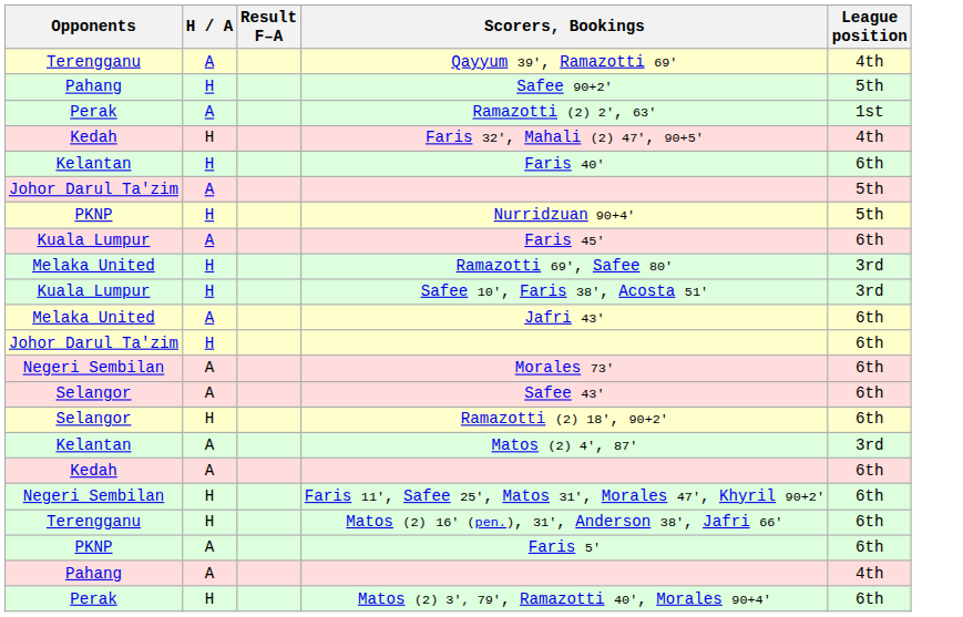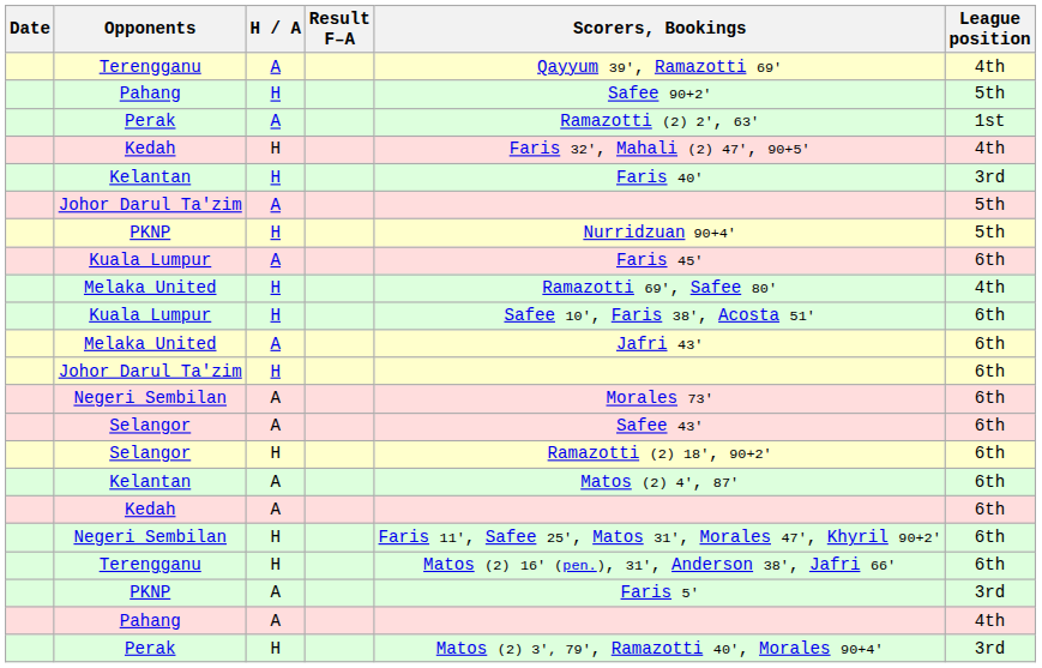 <table class="wikitable" style="text-align:center">
 <tr>
+<th>Date</th>
 <th>Opponents</th>
 <th>H / A</th>
 <th>Result<br>F–A</th>
 <th>Scorers, Bookings</th>
 <th>League<br>position</th>
 </tr>
 <tr bgcolor=#ffffcc>
+<td></td>
 <td><a href='#'>Terengganu</a></td>
 <td><a href='#'>A</a></td>
 <td></td>
 <td><a href='#'>Qayyum</a> <small>39'</small>, <a href='#'>Ramazotti</a> <small>69'</small></td>
 <td>4th</td>
 </tr>
 <tr bgcolor="#ddffdd">
+<td></td>
 <td><a href='#'>Pahang</a></td>
 <td><a href='#'>H</a></td>
 <td></td>
 <td><a href='#'>Safee</a> <small>90+2'</small></td>
 <td>5th</td>
 </tr>
 <tr bgcolor="#ddffdd">
+<td></td>
 <td><a href='#'>Perak</a></td>
 <td><a href='#'>A</a></td>
 <td></td>
 <td><a href='#'>Ramazotti</a> <small>(2) 2'</small>, <small>63'</small></td>
 <td>1st</td>
 </tr>
 <tr bgcolor=#ffdddd>
+<td></td>
 <td><a href='#'>Kedah</a></td>
 <td>H</td>
 <td></td>
 <td><a href='#'>Faris</a> <small>32'</small>, <a href='#'>Mahali</a> <small>(2) 47'</small>, <small>90+5'</small></td>
 <td>4th</td>
 </tr>
 <tr bgcolor="#ddffdd">
+<td></td>
 <td><a href='#'>Kelantan</a></td>
 <td><a href='#'>H</a></td>
 <td></td>
 <td><a href='#'>Faris</a> <small>40'</small></td>
-<td>6th</td>
+<td>3rd</td>
 </tr>
 <tr bgcolor="#ffdddd">
+<td></td>
 <td><a href='#'>Johor Darul Ta'zim</a></td>
 <td><a href='#'>A</a></td>
 <td></td>
 <td></td>
 <td>5th</td>
 </tr>
 <tr bgcolor="#ffffcc">
+<td></td>
 <td><a href='#'>PKNP</a></td>
 <td><a href='#'>H</a></td>
 <td></td>
 <td><a href='#'>Nurridzuan</a><small> 90+4'</small></td>
 <td>5th</td>
 </tr>
 <tr bgcolor="#ffdddd">
+<td></td>
 <td><a href='#'>Kuala Lumpur</a></td>
 <td><a href='#'>A</a></td>
 <td></td>
 <td><a href='#'>Faris</a> <small>45'</small></td>
 <td>6th</td>
 </tr>
 <tr bgcolor="#ddffdd">
+<td></td>
 <td><a href='#'>Melaka United</a></td>
 <td><a href='#'>H</a></td>
 <td></td>
 <td><a href='#'>Ramazotti</a> <small>69'</small>, <a href='#'>Safee</a> <small>80'</small></td>
-<td>3rd</td>
+<td>4th</td>
 </tr>
 <tr bgcolor="#ddffdd">
+<td></td>
 <td><a href='#'>Kuala Lumpur</a></td>
 <td><a href='#'>H</a></td>
 <td></td>
 <td><a href='#'>Safee</a> <small>10'</small>, <a href='#'>Faris</a> <small> 38'</small>, <a href='#'>Acosta</a> <small> 51'</small></td>
-<td>3rd</td>
+<td>6th</td>
 </tr>
 <tr bgcolor=#ffffcc>
+<td></td>
 <td><a href='#'>Melaka United</a></td>
 <td><a href='#'>A</a></td>
 <td></td>
 <td><a href='#'>Jafri</a> <small>43'</small></td>
 <td>6th</td>
 </tr>
 <tr bgcolor=#ffffcc>
+<td></td>
 <td><a href='#'>Johor Darul Ta'zim</a></td>
 <td><a href='#'>H</a></td>
 <td></td>
 <td></td>
 <td>6th</td>
 </tr>
 <tr bgcolor=#ffdddd>
+<td></td>
 <td><a href='#'>Negeri Sembilan</a></td>
 <td>A</td>
 <td></td>
 <td><a href='#'>Morales</a> <small>73'</small></td>
 <td>6th</td>
 </tr>
 <tr bgcolor=#ffdddd>
+<td></td>
 <td><a href='#'>Selangor</a></td>
 <td>A</td>
 <td></td>
 <td><a href='#'>Safee</a> <small>43'</small></td>
 <td>6th</td>
 </tr>
 <tr bgcolor=#ffffcc>
+<td></td>
 <td><a href='#'>Selangor</a></td>
 <td>H</td>
 <td></td>
 <td><a href='#'>Ramazotti</a> <small>(2) 18'</small>, <small>90+2'</small></td>
 <td>6th</td>
 </tr>
 <tr bgcolor="#ddffdd">
+<td></td>
 <td><a href='#'>Kelantan</a></td>
 <td>A</td>
 <td></td>
 <td><a href='#'>Matos</a> <small>(2) 4'</small>, <small>87'</small></td>
-<td>3rd</td>
+<td>6th</td>
 </tr>
 <tr bgcolor=#ffdddd>
+<td></td>
 <td><a href='#'>Kedah</a></td>
 <td>A</td>
 <td></td>
 <td></td>
 <td>6th</td>
 </tr>
 <tr bgcolor="#ddffdd">
+<td></td>
 <td><a href='#'>Negeri Sembilan</a></td>
 <td>H</td>
 <td></td>
 <td><a href='#'>Faris</a> <small>11'</small>, <a href='#'>Safee</a> <small>25'</small>, <a href='#'>Matos</a> <small>31'</small>, <a href='#'>Morales</a> <small>47'</small>, <a href='#'>Khyril</a> <small>90+2'</small></td>
 <td>6th</td>
 </tr>
 <tr bgcolor="#ddffdd">
+<td></td>
 <td><a href='#'>Terengganu</a></td>
 <td>H</td>
 <td></td>
 <td><a href='#'>Matos</a> <small>(2)</small> <small>16' (<a href='#'>pen.</a>)</small>, <small>31'</small>, <a href='#'>Anderson</a> <small>38'</small>, <a href='#'>Jafri</a> <small>66'</small></td>
 <td>6th</td>
 </tr>
 <tr bgcolor="#ddffdd">
+<td></td>
 <td><a href='#'>PKNP</a></td>
 <td>A</td>
 <td></td>
 <td><a href='#'>Faris</a> <small>5'</small></td>
-<td>6th</td>
+<td>3rd</td>
 </tr>
 <tr bgcolor=#ffdddd>
+<td></td>
 <td><a href='#'>Pahang</a></td>
 <td>A</td>
 <td></td>
 <td></td>
 <td>4th</td>
 </tr>
 <tr bgcolor="#ddffdd">
+<td></td>
 <td><a href='#'>Perak</a></td>
 <td>H</td>
 <td></td>
 <td><a href='#'>Matos</a> <small>(2) 3', 79'</small>, <a href='#'>Ramazotti</a> <small>40'</small>, <a href='#'>Morales</a> <small>90+4'</small></td>
-<td>6th</td>
+<td>3rd</td>
 </tr>
 </table>
